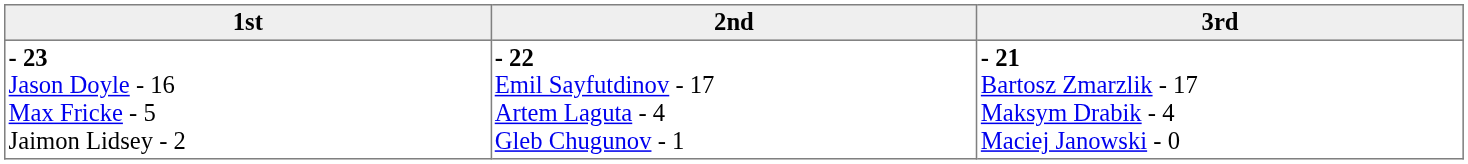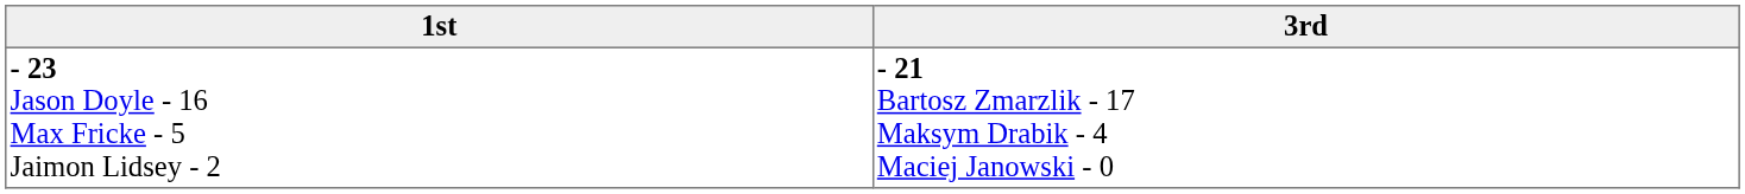 <table border="1" cellpadding="2" cellspacing="0"  style="width:75%; border-collapse:collapse;">
 <tr style="text-align:left; background:#efefef;">
 <th width=15% align=center >1st</th>
-<th width=15% align=center >2nd</th>
 <th width=15% align=center >3rd</th>
 </tr>
 <tr align=left>
 <td valign=top align=left ><strong> - 23</strong><br><a href='#'>Jason Doyle</a> - 16<br><a href='#'>Max Fricke</a> - 5<br>Jaimon Lidsey - 2</td>
-<td valign=top align=left ><strong> - 22</strong><br><a href='#'>Emil Sayfutdinov</a> - 17<br><a href='#'>Artem Laguta</a> - 4<br><a href='#'>Gleb Chugunov</a> - 1</td>
 <td valign=top align=left ><strong> - 21</strong><br><a href='#'>Bartosz Zmarzlik</a> - 17<br><a href='#'>Maksym Drabik</a> - 4<br><a href='#'>Maciej Janowski</a> - 0</td>
 </tr>
 </table>
